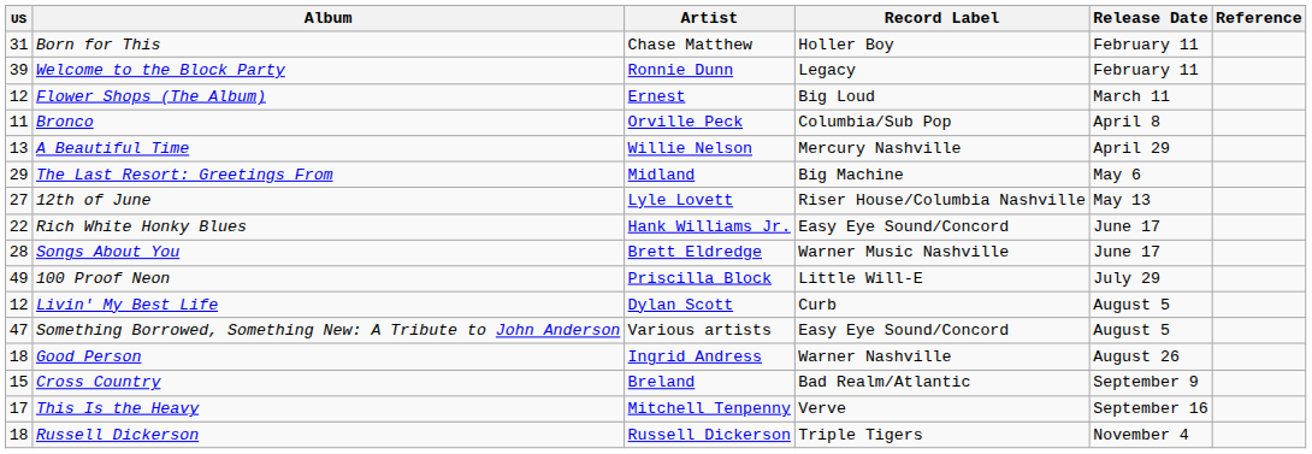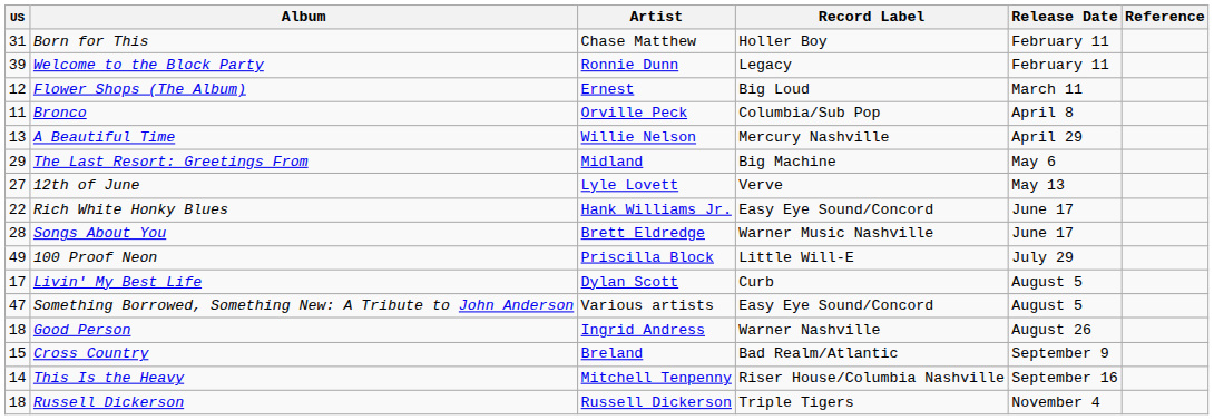 <table class="wikitable sortable">
 <tr>
 <th width=><small>US</small></th>
 <th>Album</th>
 <th>Artist</th>
 <th>Record Label</th>
 <th>Release Date</th>
 <th>Reference</th>
 </tr>
 <tr>
 <td style="text-align:center;">31</td>
 <td><em>Born for This</em></td>
 <td>Chase Matthew</td>
 <td>Holler Boy</td>
 <td>February 11</td>
 <td></td>
 </tr>
 <tr>
 <td style="text-align:center;">39</td>
 <td><em><a href='#'>Welcome to the Block Party</a></em></td>
 <td><a href='#'>Ronnie Dunn</a></td>
 <td>Legacy</td>
 <td>February 11</td>
 <td></td>
 </tr>
 <tr>
 <td style="text-align:center;">12</td>
 <td><em><a href='#'>Flower Shops (The Album)</a></em></td>
 <td><a href='#'>Ernest</a></td>
 <td>Big Loud</td>
 <td>March 11</td>
 <td></td>
 </tr>
 <tr>
 <td style="text-align:center;">11</td>
 <td><em><a href='#'>Bronco</a></em></td>
 <td><a href='#'>Orville Peck</a></td>
 <td>Columbia/Sub Pop</td>
 <td>April 8</td>
 <td></td>
 </tr>
 <tr>
 <td style="text-align:center;">13</td>
 <td><em><a href='#'>A Beautiful Time</a></em></td>
 <td><a href='#'>Willie Nelson</a></td>
 <td>Mercury Nashville</td>
 <td>April 29</td>
 <td></td>
 </tr>
 <tr>
 <td style="text-align:center;">29</td>
 <td><em><a href='#'>The Last Resort: Greetings From</a></em></td>
 <td><a href='#'>Midland</a></td>
 <td>Big Machine</td>
 <td>May 6</td>
 <td></td>
 </tr>
 <tr>
 <td style="text-align:center;">27</td>
 <td><em>12th of June</em></td>
 <td><a href='#'>Lyle Lovett</a></td>
-<td>Riser House/Columbia Nashville</td>
+<td>Verve</td>
 <td>May 13</td>
 <td></td>
 </tr>
 <tr>
 <td style="text-align:center;">22</td>
 <td><em>Rich White Honky Blues</em></td>
 <td><a href='#'>Hank Williams Jr.</a></td>
 <td>Easy Eye Sound/Concord</td>
 <td>June 17</td>
 <td></td>
 </tr>
 <tr>
 <td style="text-align:center;">28</td>
 <td><em><a href='#'>Songs About You</a></em></td>
 <td><a href='#'>Brett Eldredge</a></td>
 <td>Warner Music Nashville</td>
 <td>June 17</td>
 <td></td>
 </tr>
 <tr>
 <td style="text-align:center;">49</td>
 <td><em>100 Proof Neon</em></td>
 <td><a href='#'>Priscilla Block</a></td>
 <td>Little Will-E</td>
 <td>July 29</td>
 <td></td>
 </tr>
 <tr>
-<td style="text-align:center;">12</td>
+<td style="text-align:center;">17</td>
 <td><em><a href='#'>Livin' My Best Life</a></em></td>
 <td><a href='#'>Dylan Scott</a></td>
 <td>Curb</td>
 <td>August 5</td>
 <td></td>
 </tr>
 <tr>
 <td style="text-align:center;">47</td>
 <td><em>Something Borrowed, Something New: A Tribute to <a href='#'>John Anderson</a></em></td>
 <td>Various artists</td>
 <td>Easy Eye Sound/Concord</td>
 <td>August 5</td>
 </tr>
 <tr>
 <td style="text-align:center;">18</td>
 <td><em><a href='#'>Good Person</a></em></td>
 <td><a href='#'>Ingrid Andress</a></td>
 <td>Warner Nashville</td>
 <td>August 26</td>
 <td></td>
 </tr>
 <tr>
 <td style="text-align:center;">15</td>
 <td><em><a href='#'>Cross Country</a></em></td>
 <td><a href='#'>Breland</a></td>
 <td>Bad Realm/Atlantic</td>
 <td>September 9</td>
 <td></td>
 </tr>
 <tr>
-<td style="text-align:center;">17</td>
+<td style="text-align:center;">14</td>
 <td><em><a href='#'>This Is the Heavy</a></em></td>
 <td><a href='#'>Mitchell Tenpenny</a></td>
-<td>Verve</td>
+<td>Riser House/Columbia Nashville</td>
 <td>September 16</td>
 <td></td>
 </tr>
 <tr>
 <td style="text-align:center;">18</td>
 <td><em><a href='#'>Russell Dickerson</a></em></td>
 <td><a href='#'>Russell Dickerson</a></td>
 <td>Triple Tigers</td>
 <td>November 4</td>
 <td></td>
 </tr>
 </table>
